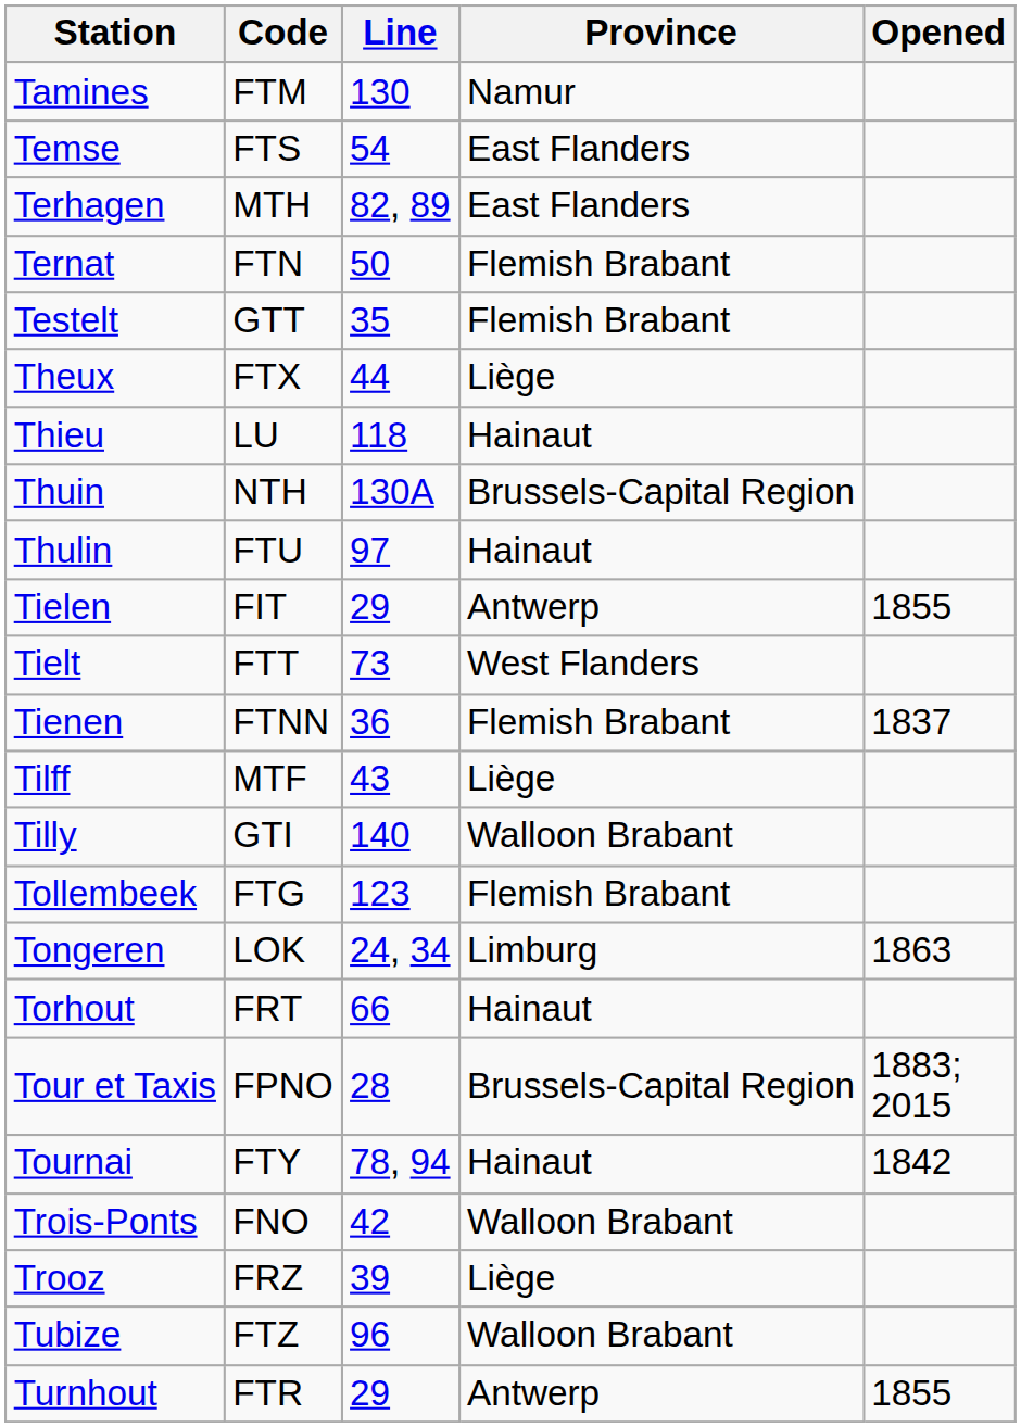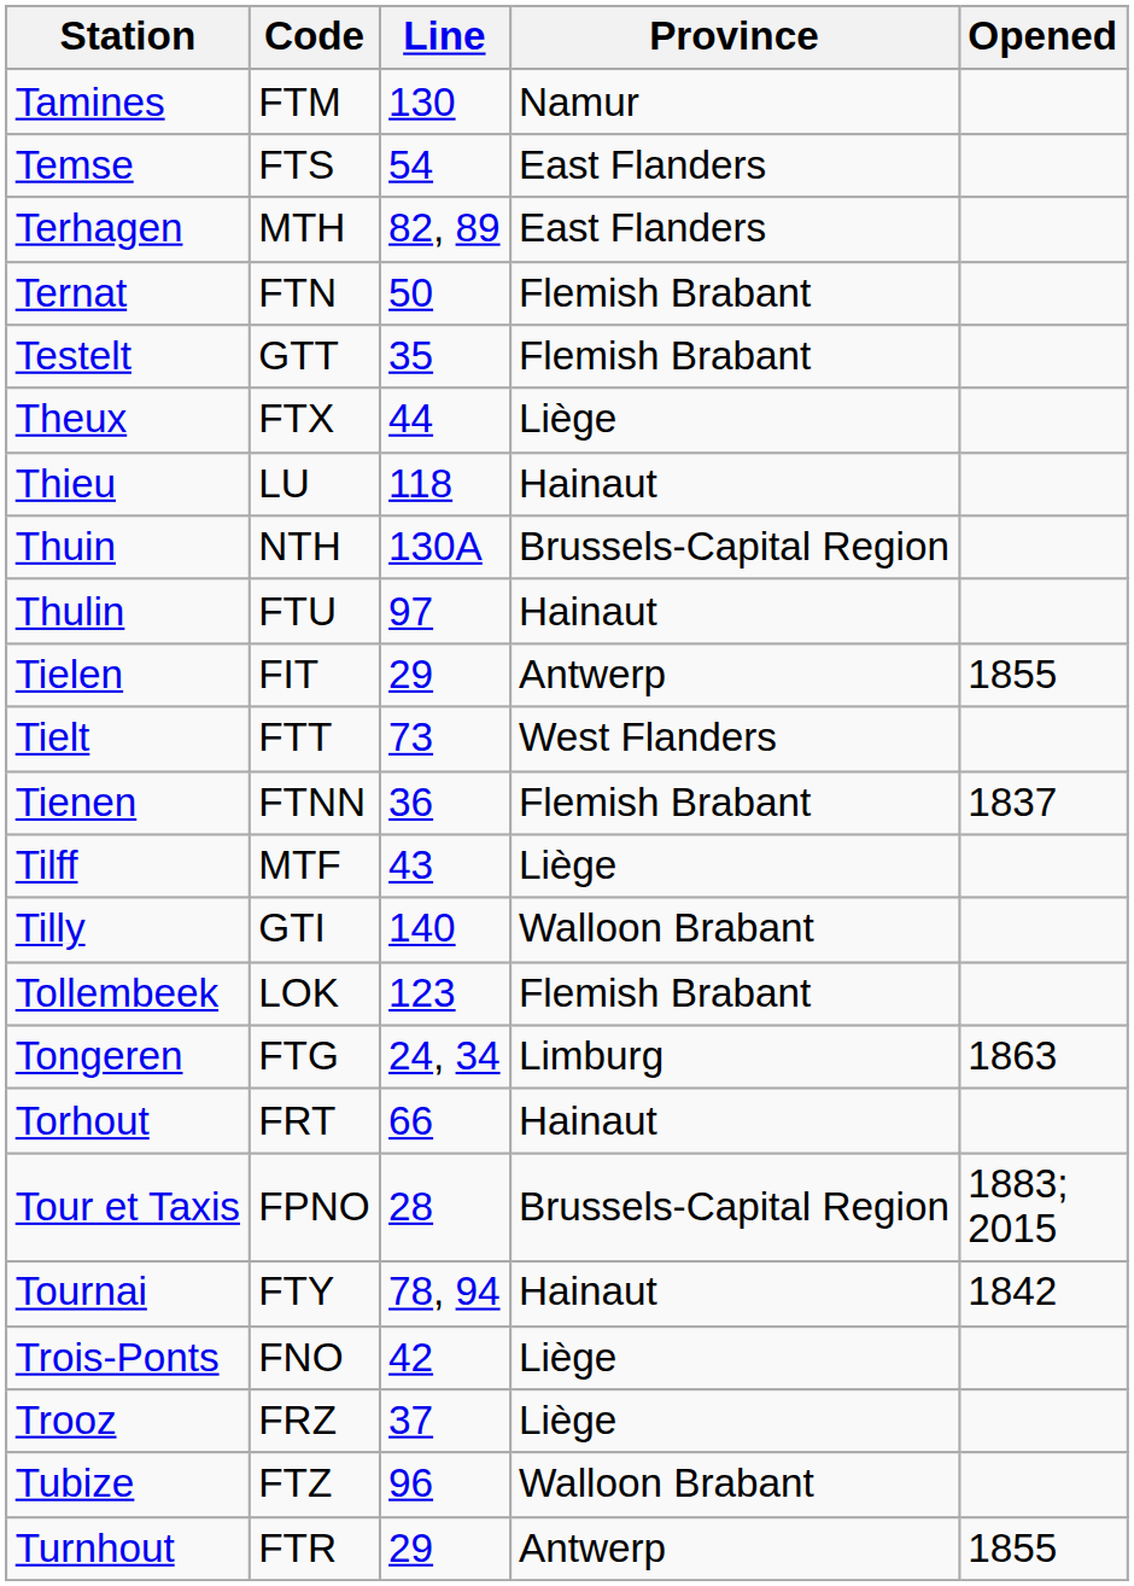 <table class="wikitable sortable">
 <tr>
 <th>Station</th>
 <th>Code</th>
 <th><a href='#'>Line</a></th>
 <th>Province</th>
 <th>Opened</th>
 </tr>
 <tr>
 <td><a href='#'>Tamines</a></td>
 <td>FTM</td>
 <td><a href='#'>130</a></td>
 <td>Namur</td>
 <td></td>
 </tr>
 <tr>
 <td><a href='#'>Temse</a></td>
 <td>FTS</td>
 <td><a href='#'>54</a></td>
 <td>East Flanders</td>
 <td></td>
 </tr>
 <tr>
 <td><a href='#'>Terhagen</a></td>
 <td>MTH</td>
 <td><a href='#'>82</a>, <a href='#'>89</a></td>
 <td>East Flanders</td>
 <td></td>
 </tr>
 <tr>
 <td><a href='#'>Ternat</a></td>
 <td>FTN</td>
 <td><a href='#'>50</a></td>
 <td>Flemish Brabant</td>
 <td></td>
 </tr>
 <tr>
 <td><a href='#'>Testelt</a></td>
 <td>GTT</td>
 <td><a href='#'>35</a></td>
 <td>Flemish Brabant</td>
 <td></td>
 </tr>
 <tr>
 <td><a href='#'>Theux</a></td>
 <td>FTX</td>
 <td><a href='#'>44</a></td>
 <td>Liège</td>
 <td></td>
 </tr>
 <tr>
 <td><a href='#'>Thieu</a></td>
 <td>LU</td>
 <td><a href='#'>118</a></td>
 <td>Hainaut</td>
 <td></td>
 </tr>
 <tr>
 <td><a href='#'>Thuin</a></td>
 <td>NTH</td>
 <td><a href='#'>130A</a></td>
 <td>Brussels-Capital Region</td>
 <td></td>
 </tr>
 <tr>
 <td><a href='#'>Thulin</a></td>
 <td>FTU</td>
 <td><a href='#'>97</a></td>
 <td>Hainaut</td>
 <td></td>
 </tr>
 <tr>
 <td><a href='#'>Tielen</a></td>
 <td>FIT</td>
 <td><a href='#'>29</a></td>
 <td>Antwerp</td>
 <td>1855</td>
 </tr>
 <tr>
 <td><a href='#'>Tielt</a></td>
 <td>FTT</td>
 <td><a href='#'>73</a></td>
 <td>West Flanders</td>
 <td></td>
 </tr>
 <tr>
 <td><a href='#'>Tienen</a></td>
 <td>FTNN</td>
 <td><a href='#'>36</a></td>
 <td>Flemish Brabant</td>
 <td>1837</td>
 </tr>
 <tr>
 <td><a href='#'>Tilff</a></td>
 <td>MTF</td>
 <td><a href='#'>43</a></td>
 <td>Liège</td>
 <td></td>
 </tr>
 <tr>
 <td><a href='#'>Tilly</a></td>
 <td>GTI</td>
 <td><a href='#'>140</a></td>
 <td>Walloon Brabant</td>
 <td></td>
 </tr>
 <tr>
 <td><a href='#'>Tollembeek</a></td>
-<td>FTG</td>
+<td>LOK</td>
 <td><a href='#'>123</a></td>
 <td>Flemish Brabant</td>
 <td></td>
 </tr>
 <tr>
 <td><a href='#'>Tongeren</a></td>
-<td>LOK</td>
+<td>FTG</td>
 <td><a href='#'>24</a>, <a href='#'>34</a></td>
 <td>Limburg</td>
 <td>1863</td>
 </tr>
 <tr>
 <td><a href='#'>Torhout</a></td>
 <td>FRT</td>
 <td><a href='#'>66</a></td>
 <td>Hainaut</td>
 <td></td>
 </tr>
 <tr>
 <td><a href='#'>Tour et Taxis</a></td>
 <td>FPNO</td>
 <td><a href='#'>28</a></td>
 <td>Brussels-Capital Region</td>
 <td>1883; <br> 2015</td>
 </tr>
 <tr>
 <td><a href='#'>Tournai</a></td>
 <td>FTY</td>
 <td><a href='#'>78</a>, <a href='#'>94</a></td>
 <td>Hainaut</td>
 <td>1842</td>
 </tr>
 <tr>
 <td><a href='#'>Trois-Ponts</a></td>
 <td>FNO</td>
 <td><a href='#'>42</a></td>
-<td>Walloon Brabant</td>
+<td>Liège</td>
 <td></td>
 </tr>
 <tr>
 <td><a href='#'>Trooz</a></td>
 <td>FRZ</td>
-<td><a href='#'>39</a></td>
+<td><a href='#'>37</a></td>
 <td>Liège</td>
 <td></td>
 </tr>
 <tr>
 <td><a href='#'>Tubize</a></td>
 <td>FTZ</td>
 <td><a href='#'>96</a></td>
 <td>Walloon Brabant</td>
 <td></td>
 </tr>
 <tr>
 <td><a href='#'>Turnhout</a></td>
 <td>FTR</td>
 <td><a href='#'>29</a></td>
 <td>Antwerp</td>
 <td>1855</td>
 </tr>
 </table>
